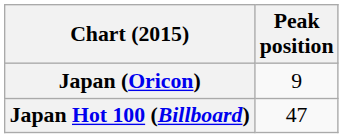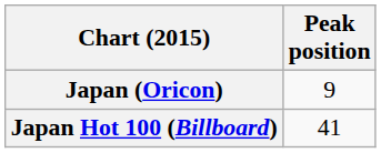 <table class="wikitable sortable plainrowheaders" style="text-align:center">
 <tr>
 <th scope="col">Chart (2015)</th>
 <th scope="col">Peak<br>position</th>
 </tr>
 <tr>
 <th scope="row">Japan (<a href='#'>Oricon</a>)</th>
 <td>9</td>
 </tr>
 <tr>
 <th scope="row">Japan <a href='#'>Hot 100</a> (<em><a href='#'>Billboard</a></em>)</th>
-<td>47</td>
+<td>41</td>
 </tr>
 </table>
